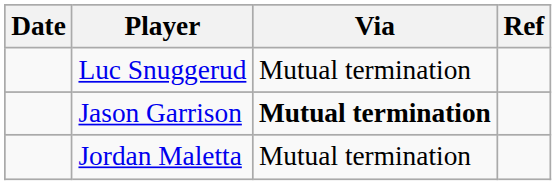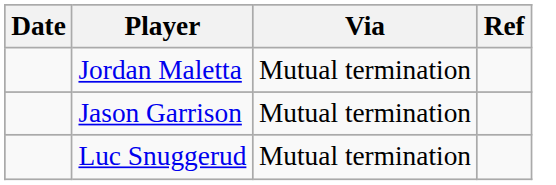 <table class="wikitable">
 <tr>
 <th>Date</th>
 <th>Player</th>
 <th>Via</th>
 <th>Ref</th>
 </tr>
 <tr>
 <td></td>
-<td><a href='#'>Luc Snuggerud</a></td>
+<td><a href='#'>Jordan Maletta</a></td>
 <td>Mutual termination</td>
 <td></td>
 </tr>
 <tr>
 <td></td>
 <td><a href='#'>Jason Garrison</a></td>
-<td><strong>Mutual termination</strong></td>
+<td>Mutual termination</td>
 <td></td>
 </tr>
 <tr>
 <td></td>
-<td><a href='#'>Jordan Maletta</a></td>
+<td><a href='#'>Luc Snuggerud</a></td>
 <td>Mutual termination</td>
 <td></td>
 </tr>
 </table>
